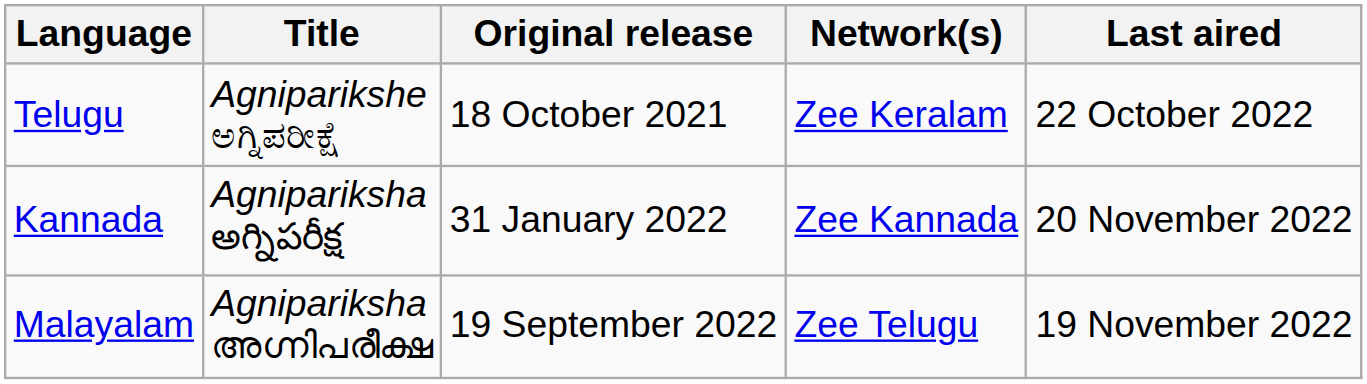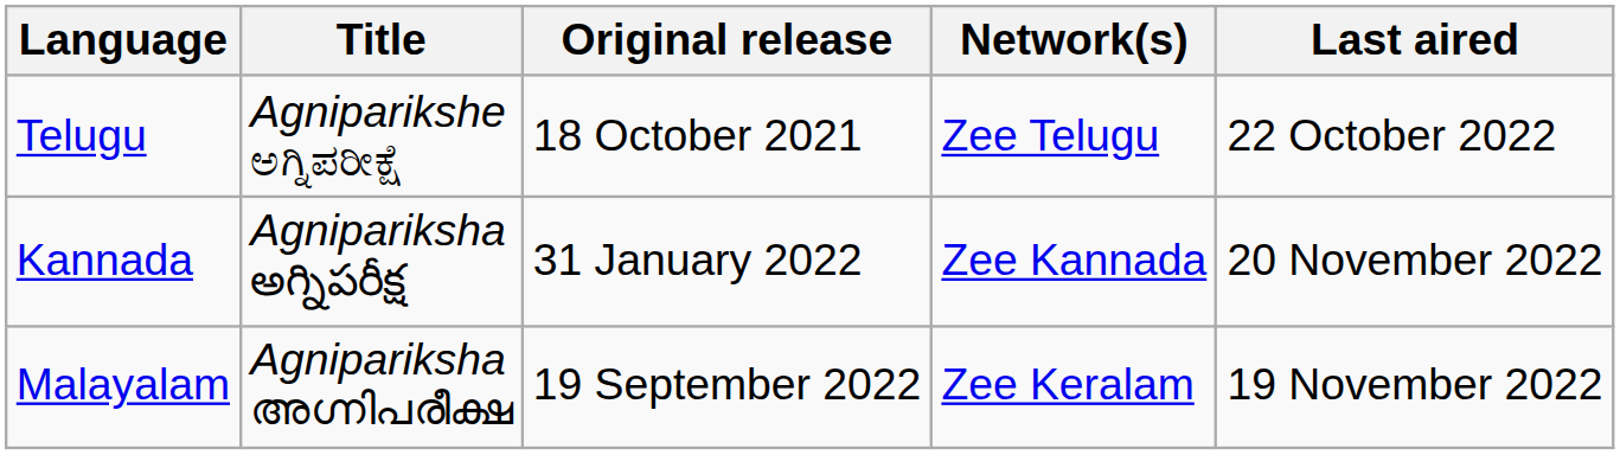 <table class="wikitable">
 <tr>
 <th>Language</th>
 <th>Title</th>
 <th>Original release</th>
 <th>Network(s)</th>
 <th>Last aired</th>
 </tr>
 <tr>
 <td><a href='#'>Telugu</a></td>
 <td><em>Agniparikshe</em> <br> ಅಗ್ನಿಪರೀಕ್ಷೆ</td>
 <td>18 October 2021</td>
-<td><a href='#'>Zee Keralam</a></td>
+<td><a href='#'>Zee Telugu</a></td>
 <td>22 October 2022</td>
 </tr>
 <tr>
 <td><a href='#'>Kannada</a></td>
 <td><em>Agnipariksha</em> <br> అగ్నిపరీక్ష</td>
 <td>31 January 2022</td>
 <td><a href='#'>Zee Kannada</a></td>
 <td>20 November 2022</td>
 </tr>
 <tr>
 <td><a href='#'>Malayalam</a></td>
 <td><em>Agnipariksha</em> <br> അഗ്നിപരീക്ഷ</td>
 <td>19 September 2022</td>
-<td><a href='#'>Zee Telugu</a></td>
+<td><a href='#'>Zee Keralam</a></td>
 <td>19 November 2022</td>
 </tr>
 </table>
